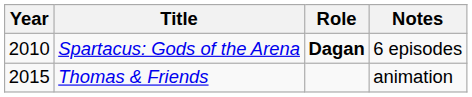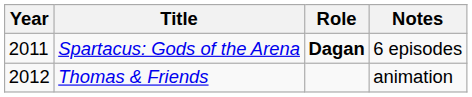 <table class="wikitable">
 <tr>
 <th>Year</th>
 <th>Title</th>
 <th>Role</th>
 <th>Notes</th>
 </tr>
 <tr>
-<td>2010</td>
+<td>2011</td>
 <td><em><a href='#'>Spartacus: Gods of the Arena</a></em></td>
 <td><strong>Dagan</strong></td>
 <td>6 episodes</td>
 </tr>
 <tr>
-<td>2015</td>
+<td>2012</td>
 <td><em><a href='#'>Thomas & Friends</a></em></td>
 <td></td>
 <td>animation</td>
 </tr>
 </table>
